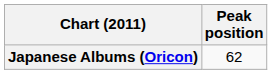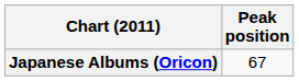 <table class="wikitable plainrowheaders">
 <tr>
 <th>Chart (2011)</th>
 <th>Peak<br>position</th>
 </tr>
 <tr>
 <th scope="row">Japanese Albums (<a href='#'>Oricon</a>)</th>
-<td align="center">62</td>
+<td align="center">67</td>
 </tr>
 </table>
